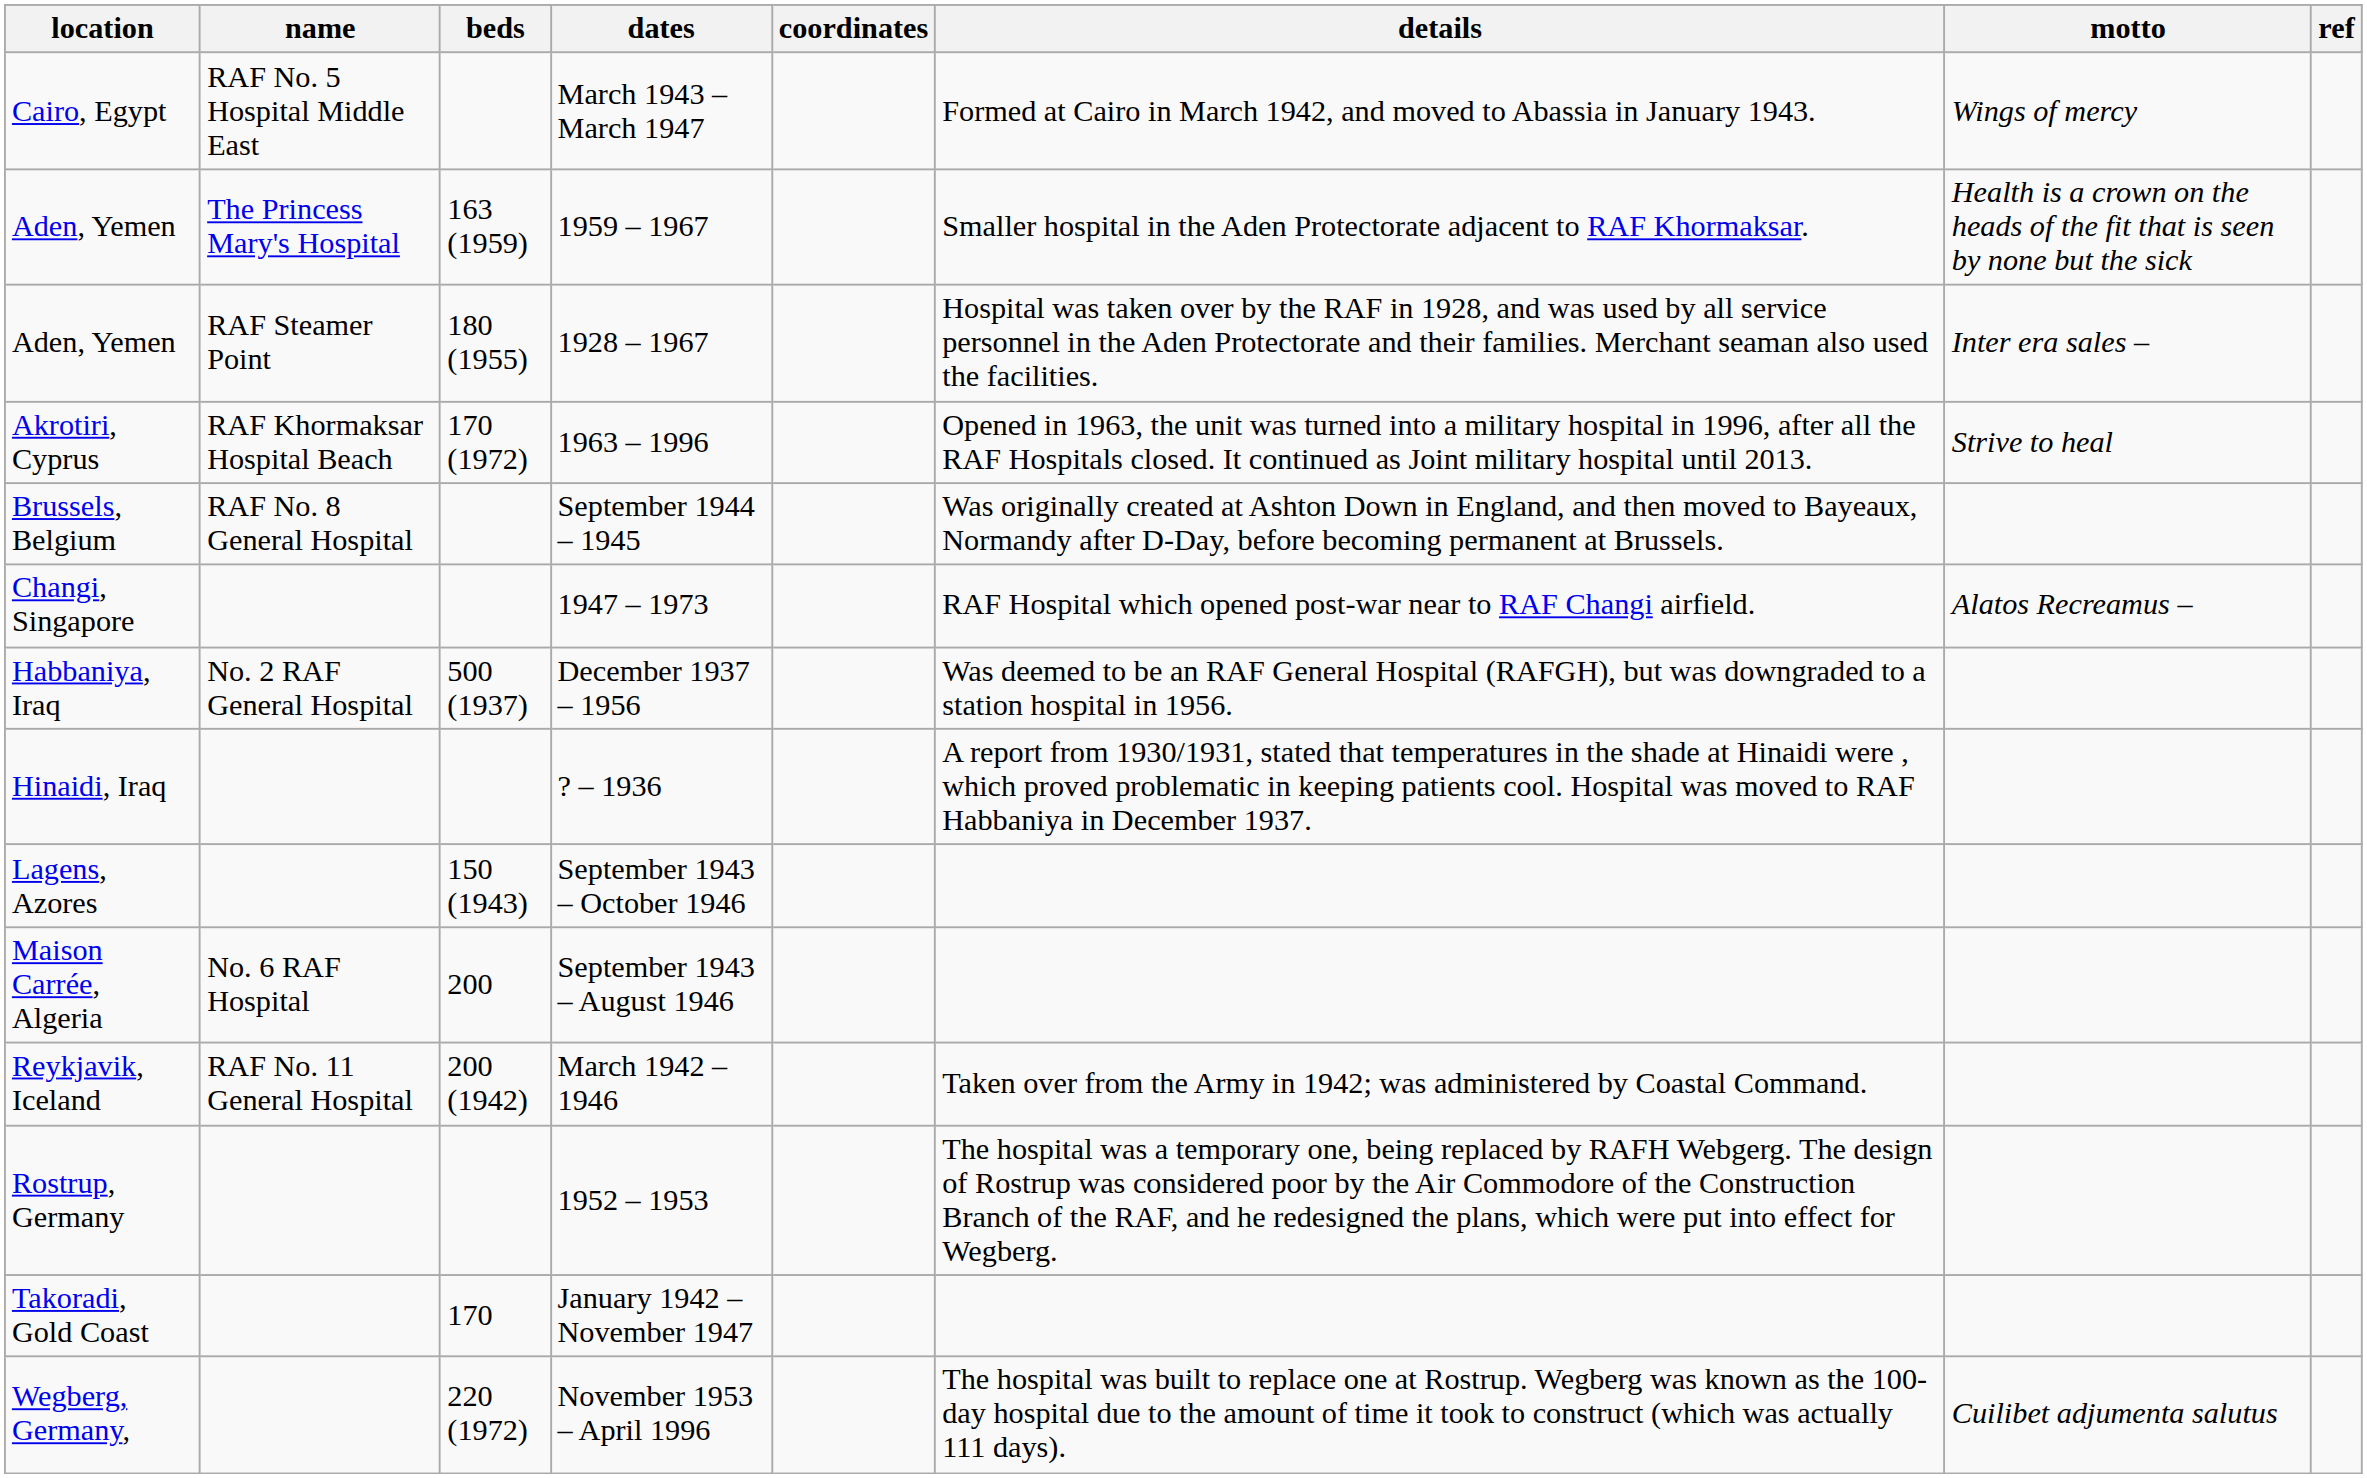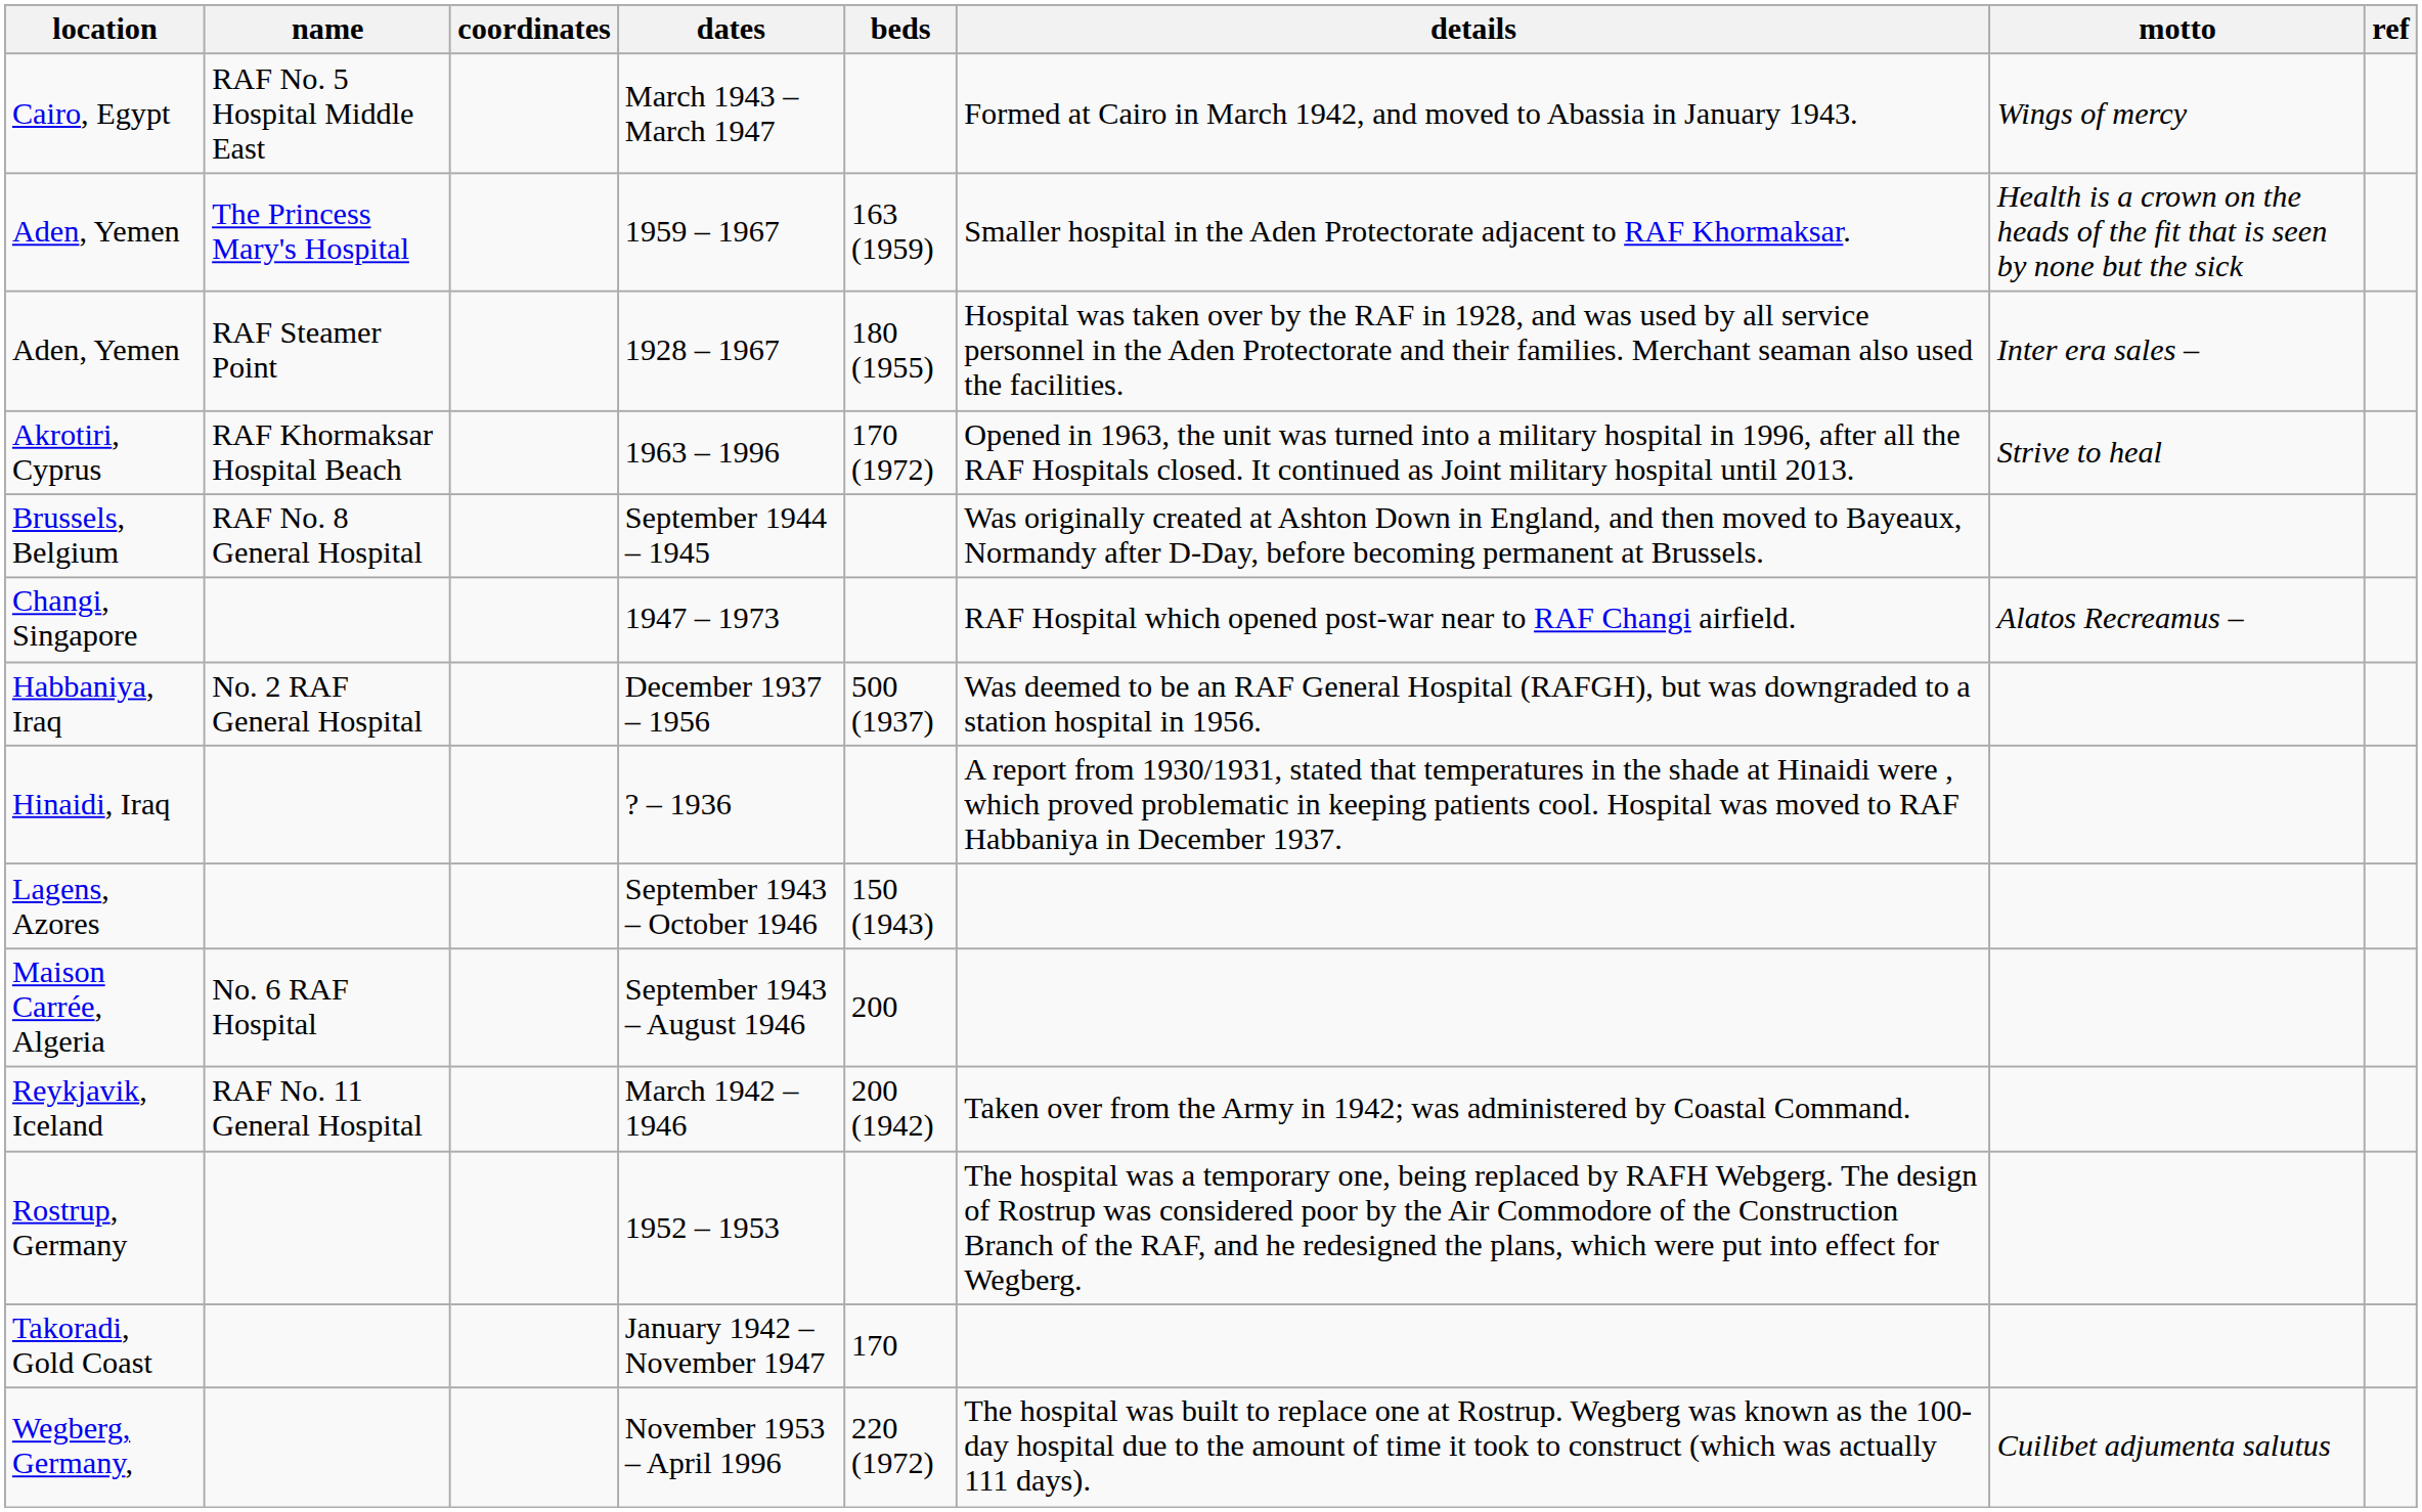 <table class="wikitable">
 <tr>
 <th>location</th>
 <th>name</th>
+<th>coordinates</th>
+<th>dates</th>
 <th>beds</th>
-<th>dates</th>
-<th>coordinates</th>
 <th>details</th>
 <th>motto</th>
 <th>ref</th>
 </tr>
 <tr>
 <td><a href='#'>Cairo</a>, Egypt</td>
 <td>RAF No. 5 Hospital Middle East</td>
 <td></td>
 <td>March 1943 – March 1947</td>
 <td></td>
 <td>Formed at Cairo in March 1942, and moved to Abassia in January 1943.</td>
 <td><em>Wings of mercy</em></td>
 <td></td>
 </tr>
 <tr>
 <td><a href='#'>Aden</a>, Yemen</td>
 <td><a href='#'>The Princess Mary's Hospital</a></td>
+<td></td>
+<td>1959 – 1967</td>
 <td>163 (1959)</td>
-<td>1959 – 1967</td>
-<td></td>
 <td>Smaller hospital in the Aden Protectorate adjacent to <a href='#'>RAF Khormaksar</a>.</td>
 <td><em>Health is a crown on the heads of the fit that is seen by none but the sick</em></td>
 <td></td>
 </tr>
 <tr>
 <td>Aden, Yemen</td>
 <td>RAF Steamer Point</td>
+<td></td>
+<td>1928 – 1967</td>
 <td>180 (1955)</td>
-<td>1928 – 1967</td>
-<td></td>
 <td>Hospital was taken over by the RAF in 1928, and was used by all service personnel in the Aden Protectorate and their families. Merchant seaman also used the facilities.</td>
 <td><em>Inter era sales</em> – </td>
 <td></td>
 </tr>
 <tr>
 <td><a href='#'>Akrotiri</a>, Cyprus</td>
 <td>RAF Khormaksar Hospital Beach</td>
+<td></td>
+<td>1963 – 1996</td>
 <td>170 (1972)</td>
-<td>1963 – 1996</td>
-<td></td>
 <td>Opened in 1963, the unit was turned into a military hospital in 1996, after all the RAF Hospitals closed. It continued as Joint military hospital until 2013.</td>
 <td><em>Strive to heal</em></td>
 <td></td>
 </tr>
 <tr>
 <td><a href='#'>Brussels</a>, Belgium</td>
 <td>RAF No. 8 General Hospital</td>
 <td></td>
 <td>September 1944 – 1945</td>
 <td></td>
 <td>Was originally created at Ashton Down in England, and then moved to Bayeaux, Normandy after D-Day, before becoming permanent at Brussels.</td>
 <td></td>
 <td></td>
 </tr>
 <tr>
 <td><a href='#'>Changi</a>, Singapore</td>
 <td></td>
 <td></td>
 <td>1947 – 1973</td>
 <td></td>
 <td>RAF Hospital which opened post-war near to <a href='#'>RAF Changi</a> airfield.</td>
 <td><em>Alatos Recreamus</em> – </td>
 <td></td>
 </tr>
 <tr>
 <td><a href='#'>Habbaniya</a>, Iraq</td>
 <td>No. 2 RAF General Hospital</td>
+<td></td>
+<td>December 1937 – 1956</td>
 <td>500 (1937)</td>
-<td>December 1937 – 1956</td>
-<td></td>
 <td>Was deemed to be an RAF General Hospital (RAFGH), but was downgraded to a station hospital in 1956.</td>
 <td></td>
 <td></td>
 </tr>
 <tr>
 <td><a href='#'>Hinaidi</a>, Iraq</td>
 <td></td>
 <td></td>
 <td>? –  1936</td>
 <td></td>
 <td>A report from 1930/1931, stated that temperatures in the shade at Hinaidi were , which proved problematic in keeping patients cool. Hospital was moved to RAF Habbaniya in December 1937.</td>
 <td></td>
 <td></td>
 </tr>
 <tr>
 <td><a href='#'>Lagens</a>, Azores</td>
 <td></td>
+<td></td>
+<td>September 1943 – October 1946</td>
 <td>150 (1943)</td>
-<td>September 1943 – October 1946</td>
-<td></td>
 <td></td>
 <td></td>
 <td></td>
 </tr>
 <tr>
 <td><a href='#'>Maison Carrée</a>, Algeria</td>
 <td>No. 6 RAF Hospital</td>
+<td></td>
+<td>September 1943 – August 1946</td>
 <td>200</td>
-<td>September 1943 – August 1946</td>
-<td></td>
 <td></td>
 <td></td>
 <td></td>
 </tr>
 <tr>
 <td><a href='#'>Reykjavik</a>, Iceland</td>
 <td>RAF No. 11 General Hospital</td>
+<td></td>
+<td>March 1942 – 1946</td>
 <td>200 (1942)</td>
-<td>March 1942 – 1946</td>
-<td></td>
 <td>Taken over from the Army in 1942; was administered by Coastal Command.</td>
 <td></td>
 <td></td>
 </tr>
 <tr>
 <td><a href='#'>Rostrup</a>, Germany</td>
 <td></td>
 <td></td>
 <td>1952 – 1953</td>
 <td></td>
 <td>The hospital was a temporary one, being replaced by RAFH Webgerg. The design of Rostrup was considered poor by the Air Commodore of the Construction Branch of the RAF, and he redesigned the plans, which were put into effect for Wegberg.</td>
 <td></td>
 <td></td>
 </tr>
 <tr>
 <td><a href='#'>Takoradi</a>, Gold Coast</td>
 <td></td>
+<td></td>
+<td>January 1942 – November 1947</td>
 <td>170</td>
-<td>January 1942 – November 1947</td>
-<td></td>
 <td></td>
 <td></td>
 <td></td>
 </tr>
 <tr>
 <td><a href='#'>Wegberg, Germany</a>,</td>
 <td></td>
+<td></td>
+<td>November 1953 – April 1996</td>
 <td>220 (1972)</td>
-<td>November 1953 – April 1996</td>
-<td></td>
 <td>The hospital was built to replace one at Rostrup. Wegberg was known as the 100-day hospital due to the amount of time it took to construct (which was actually 111 days).</td>
 <td><em>Cuilibet adjumenta salutus</em></td>
 <td></td>
 </tr>
 </table>
